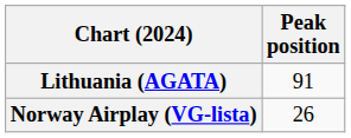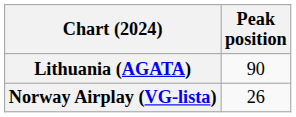 <table class="wikitable sortable plainrowheaders" style="text-align:center">
 <tr>
 <th scope="col">Chart (2024)</th>
 <th scope="col">Peak<br>position</th>
 </tr>
 <tr>
 <th scope="row">Lithuania (<a href='#'>AGATA</a>)</th>
-<td>91</td>
+<td>90</td>
 </tr>
 <tr>
 <th scope="row">Norway Airplay (<a href='#'>VG-lista</a>)</th>
 <td>26</td>
 </tr>
 </table>
